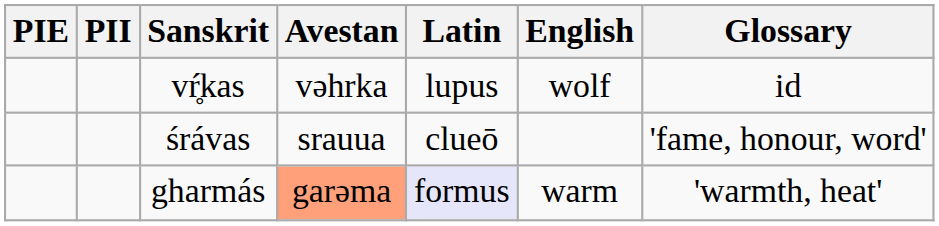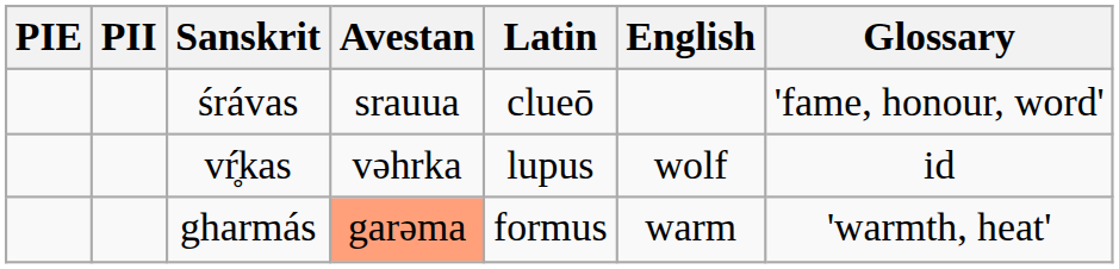 <table class="wikitable" style="text-align: center;">
 <tr>
 <th>PIE</th>
 <th>PII</th>
 <th>Sanskrit</th>
 <th>Avestan</th>
 <th>Latin</th>
 <th>English</th>
 <th>Glossary</th>
 </tr>
 <tr>
 <td></td>
 <td></td>
+<td>śrávas</td>
+<td>srauua</td>
+<td>clueō</td>
+<td></td>
+<td>'fame, honour, word'</td>
+</tr>
+<tr>
+<td></td>
+<td></td>
 <td>vŕ̥kas</td>
 <td>vəhrka</td>
 <td>lupus</td>
 <td>wolf</td>
 <td>id</td>
 </tr>
 <tr>
 <td></td>
 <td></td>
-<td>śrávas</td>
-<td>srauua</td>
-<td>clueō</td>
-<td></td>
-<td>'fame, honour, word'</td>
-</tr>
-<tr>
-<td></td>
-<td></td>
 <td>gharmás</td>
 <td style="background: lightsalmon;">garəma</td>
-<td style="background: lavender;">formus</td>
+<td>formus</td>
 <td>warm</td>
 <td>'warmth, heat'</td>
 </tr>
 </table>
